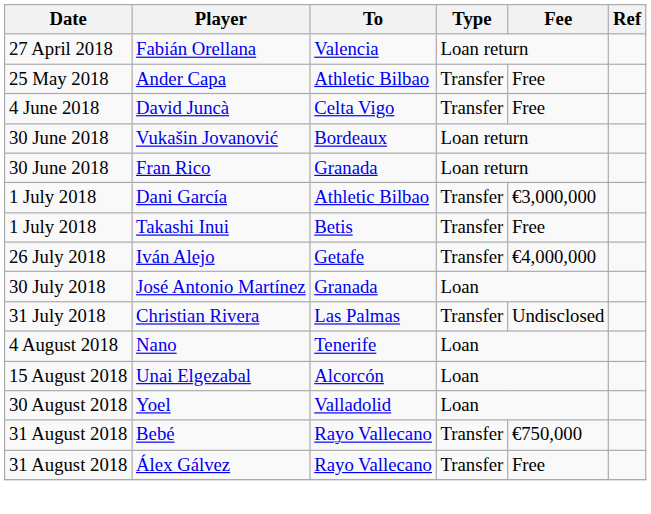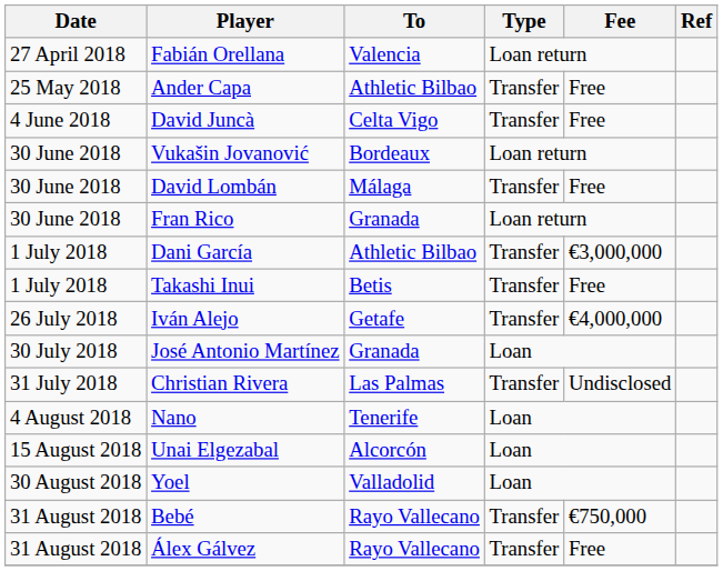 <table class="wikitable">
 <tr>
 <th>Date</th>
 <th>Player</th>
 <th>To</th>
 <th>Type</th>
 <th>Fee</th>
 <th>Ref</th>
 </tr>
 <tr>
 <td>27 April 2018</td>
 <td> <a href='#'>Fabián Orellana</a></td>
 <td> <a href='#'>Valencia</a></td>
 <td colspan=2>Loan return</td>
 <td></td>
 </tr>
 <tr>
 <td>25 May 2018</td>
 <td> <a href='#'>Ander Capa</a></td>
 <td> <a href='#'>Athletic Bilbao</a></td>
 <td>Transfer</td>
 <td>Free</td>
 <td></td>
 </tr>
 <tr>
 <td>4 June 2018</td>
 <td> <a href='#'>David Juncà</a></td>
 <td> <a href='#'>Celta Vigo</a></td>
 <td>Transfer</td>
 <td>Free</td>
 <td></td>
 </tr>
 <tr>
 <td>30 June 2018</td>
 <td> <a href='#'>Vukašin Jovanović</a></td>
 <td> <a href='#'>Bordeaux</a></td>
 <td colspan=2>Loan return</td>
+<td></td>
+</tr>
+<tr>
+<td>30 June 2018</td>
+<td> <a href='#'>David Lombán</a></td>
+<td> <a href='#'>Málaga</a></td>
+<td>Transfer</td>
+<td>Free</td>
 <td></td>
 </tr>
 <tr>
 <td>30 June 2018</td>
 <td> <a href='#'>Fran Rico</a></td>
 <td> <a href='#'>Granada</a></td>
 <td colspan=2>Loan return</td>
 <td></td>
 </tr>
 <tr>
 <td>1 July 2018</td>
 <td> <a href='#'>Dani García</a></td>
 <td> <a href='#'>Athletic Bilbao</a></td>
 <td>Transfer</td>
 <td>€3,000,000</td>
 <td></td>
 </tr>
 <tr>
 <td>1 July 2018</td>
 <td> <a href='#'>Takashi Inui</a></td>
 <td> <a href='#'>Betis</a></td>
 <td>Transfer</td>
 <td>Free</td>
 <td></td>
 </tr>
 <tr>
 <td>26 July 2018</td>
 <td> <a href='#'>Iván Alejo</a></td>
 <td> <a href='#'>Getafe</a></td>
 <td>Transfer</td>
 <td>€4,000,000</td>
 <td></td>
 </tr>
 <tr>
 <td>30 July 2018</td>
 <td> <a href='#'>José Antonio Martínez</a></td>
 <td> <a href='#'>Granada</a></td>
 <td colspan=2>Loan</td>
 <td></td>
 </tr>
 <tr>
 <td>31 July 2018</td>
 <td> <a href='#'>Christian Rivera</a></td>
 <td> <a href='#'>Las Palmas</a></td>
 <td>Transfer</td>
 <td>Undisclosed</td>
 <td></td>
 </tr>
 <tr>
 <td>4 August 2018</td>
 <td> <a href='#'>Nano</a></td>
 <td> <a href='#'>Tenerife</a></td>
 <td colspan=2>Loan</td>
 <td></td>
 </tr>
 <tr>
 <td>15 August 2018</td>
 <td> <a href='#'>Unai Elgezabal</a></td>
 <td> <a href='#'>Alcorcón</a></td>
 <td colspan=2>Loan</td>
 <td></td>
 </tr>
 <tr>
 <td>30 August 2018</td>
 <td> <a href='#'>Yoel</a></td>
 <td> <a href='#'>Valladolid</a></td>
 <td colspan=2>Loan</td>
 <td></td>
 </tr>
 <tr>
 <td>31 August 2018</td>
 <td> <a href='#'>Bebé</a></td>
 <td> <a href='#'>Rayo Vallecano</a></td>
 <td>Transfer</td>
 <td>€750,000</td>
 <td></td>
 </tr>
 <tr>
 <td>31 August 2018</td>
 <td> <a href='#'>Álex Gálvez</a></td>
 <td> <a href='#'>Rayo Vallecano</a></td>
 <td>Transfer</td>
 <td>Free</td>
 <td></td>
 </tr>
 <tr>
 </tr>
 </table>
